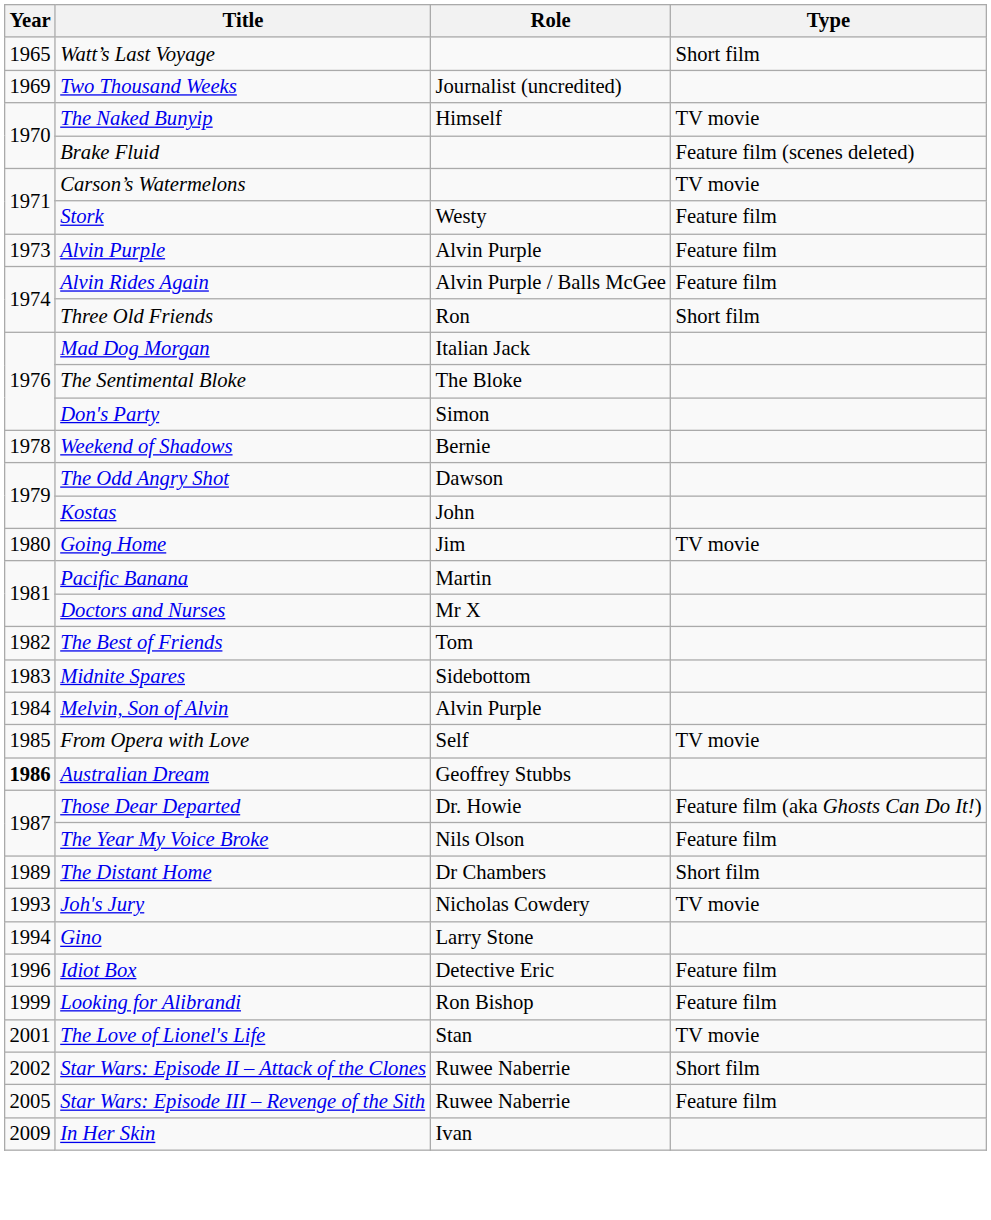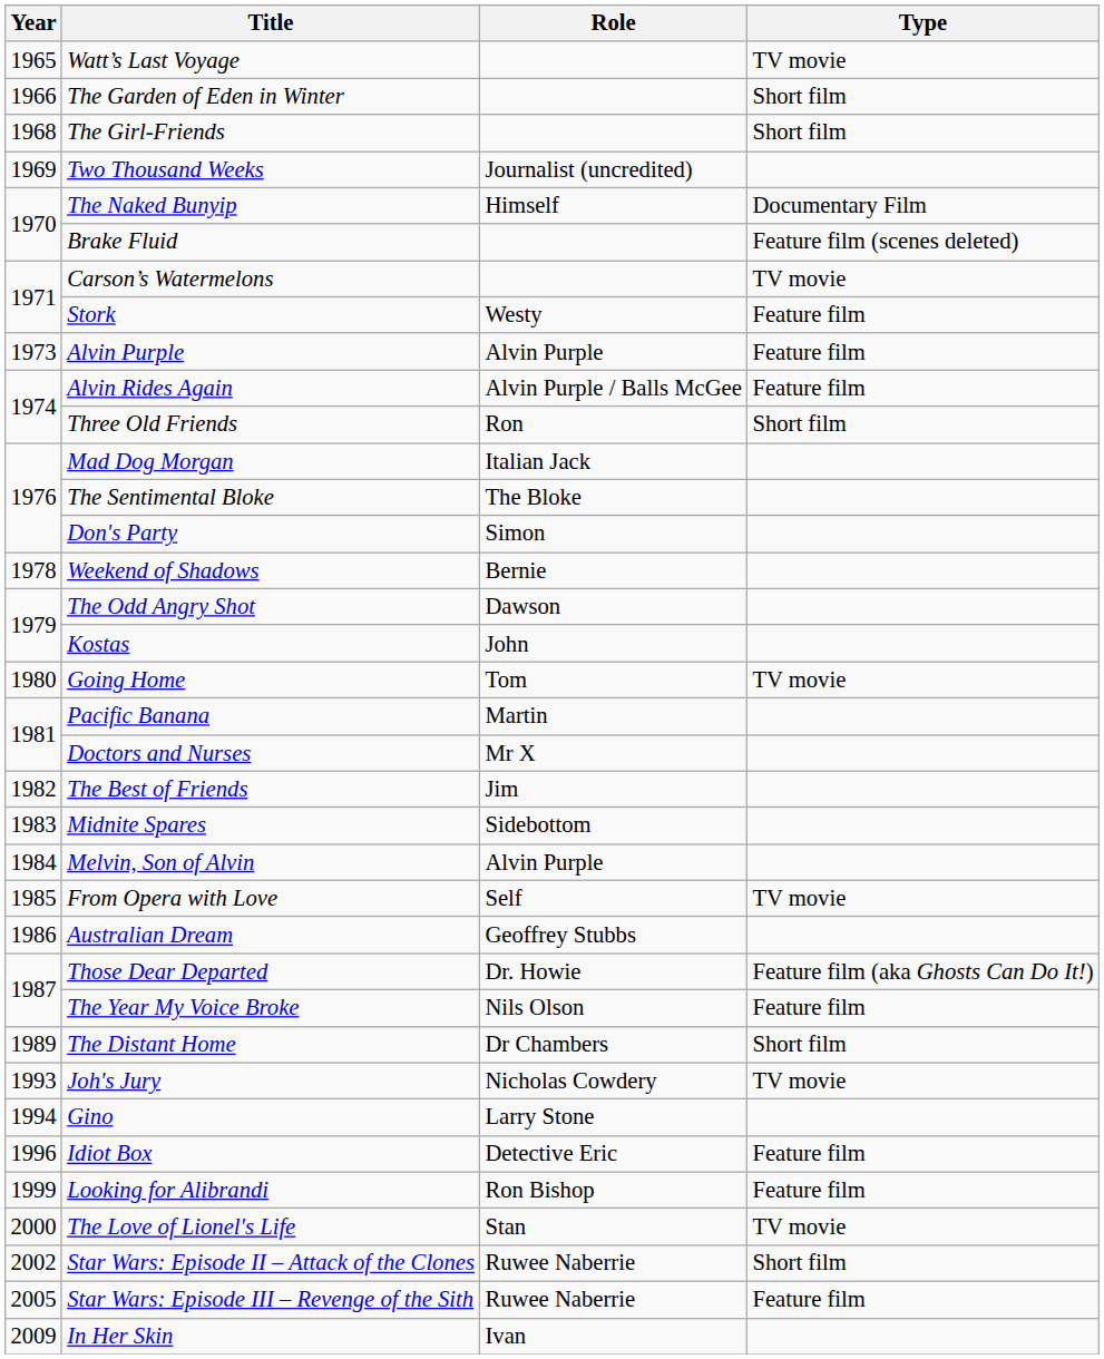 <table class="wikitable">
 <tr>
 <th>Year</th>
 <th>Title</th>
 <th>Role</th>
 <th>Type</th>
 </tr>
 <tr>
 <td>1965</td>
 <td><em>Watt’s Last Voyage</em></td>
+<td></td>
+<td>TV movie</td>
+</tr>
+<tr>
+<td>1966</td>
+<td><em>The Garden of Eden in Winter</em></td>
+<td></td>
+<td>Short film</td>
+</tr>
+<tr>
+<td>1968</td>
+<td><em>The Girl-Friends</em></td>
 <td></td>
 <td>Short film</td>
 </tr>
 <tr>
 <td>1969</td>
 <td><em><a href='#'>Two Thousand Weeks</a></em></td>
 <td>Journalist (uncredited)</td>
 <td></td>
 </tr>
 <tr>
 <td rowspan=2>1970</td>
 <td><em><a href='#'>The Naked Bunyip</a></em></td>
 <td>Himself</td>
-<td>TV movie</td>
+<td>Documentary Film</td>
 </tr>
 <tr>
 <td><em>Brake Fluid</em></td>
 <td></td>
 <td>Feature film (scenes deleted)</td>
 </tr>
 <tr>
 <td rowspan=2>1971</td>
 <td><em>Carson’s Watermelons</em></td>
 <td></td>
 <td>TV movie</td>
 </tr>
 <tr>
 <td><em><a href='#'>Stork</a></em></td>
 <td>Westy</td>
 <td>Feature film</td>
 </tr>
 <tr>
 <td>1973</td>
 <td><em><a href='#'>Alvin Purple</a></em></td>
 <td>Alvin Purple</td>
 <td>Feature film</td>
 </tr>
 <tr>
 <td rowspan=2>1974</td>
 <td><em><a href='#'>Alvin Rides Again</a></em></td>
 <td>Alvin Purple / Balls McGee</td>
 <td>Feature film</td>
 </tr>
 <tr>
 <td><em>Three Old Friends</em></td>
 <td>Ron</td>
 <td>Short film</td>
 </tr>
 <tr>
 <td rowspan=3>1976</td>
 <td><em><a href='#'>Mad Dog Morgan</a></em></td>
 <td>Italian Jack</td>
 <td></td>
 </tr>
 <tr>
 <td><em>The Sentimental Bloke</em></td>
 <td>The Bloke</td>
 <td></td>
 </tr>
 <tr>
 <td><em><a href='#'>Don's Party</a></em></td>
 <td>Simon</td>
 <td></td>
 </tr>
 <tr>
 <td>1978</td>
 <td><em><a href='#'>Weekend of Shadows</a></em></td>
 <td>Bernie</td>
 <td></td>
 </tr>
 <tr>
 <td rowspan=2>1979</td>
 <td><em><a href='#'>The Odd Angry Shot</a></em></td>
 <td>Dawson</td>
 <td></td>
 </tr>
 <tr>
 <td><em><a href='#'>Kostas</a></em></td>
 <td>John</td>
 <td></td>
 </tr>
 <tr>
 <td>1980</td>
 <td><em><a href='#'>Going Home</a></em></td>
-<td>Jim</td>
+<td>Tom</td>
 <td>TV movie</td>
 </tr>
 <tr>
 <td rowspan=2>1981</td>
 <td><em><a href='#'>Pacific Banana</a></em></td>
 <td>Martin</td>
 <td></td>
 </tr>
 <tr>
 <td><em><a href='#'>Doctors and Nurses</a></em></td>
 <td>Mr X</td>
 <td></td>
 </tr>
 <tr>
 <td>1982</td>
 <td><em><a href='#'>The Best of Friends</a></em></td>
-<td>Tom</td>
+<td>Jim</td>
 <td></td>
 </tr>
 <tr>
 <td>1983</td>
 <td><em><a href='#'>Midnite Spares</a></em></td>
 <td>Sidebottom</td>
 <td></td>
 </tr>
 <tr>
 <td>1984</td>
 <td><em><a href='#'>Melvin, Son of Alvin</a></em></td>
 <td>Alvin Purple</td>
 <td></td>
 </tr>
 <tr>
 <td>1985</td>
 <td><em>From Opera with Love</em></td>
 <td>Self</td>
 <td>TV movie</td>
 </tr>
 <tr>
-<td><strong>1986</strong></td>
+<td>1986</td>
 <td><em><a href='#'>Australian Dream</a></em></td>
 <td>Geoffrey Stubbs</td>
 <td></td>
 </tr>
 <tr>
 <td rowspan=2>1987</td>
 <td><em><a href='#'>Those Dear Departed</a></em></td>
 <td>Dr. Howie</td>
 <td>Feature film (aka <em>Ghosts Can Do It!</em>)</td>
 </tr>
 <tr>
 <td><em><a href='#'>The Year My Voice Broke</a></em></td>
 <td>Nils Olson</td>
 <td>Feature film</td>
 </tr>
 <tr>
 <td>1989</td>
 <td><em><a href='#'>The Distant Home</a></em></td>
 <td>Dr Chambers</td>
 <td>Short film</td>
 </tr>
 <tr>
 <td>1993</td>
 <td><em><a href='#'>Joh's Jury</a></em></td>
 <td>Nicholas Cowdery</td>
 <td>TV movie</td>
 </tr>
 <tr>
 <td>1994</td>
 <td><em><a href='#'>Gino</a></em></td>
 <td>Larry Stone</td>
 <td></td>
 </tr>
 <tr>
 <td>1996</td>
 <td><em><a href='#'>Idiot Box</a></em></td>
 <td>Detective Eric</td>
 <td>Feature film</td>
 </tr>
 <tr>
 <td>1999</td>
 <td><em><a href='#'>Looking for Alibrandi</a></em></td>
 <td>Ron Bishop</td>
 <td>Feature film</td>
 </tr>
 <tr>
-<td>2001</td>
+<td>2000</td>
 <td><em><a href='#'>The Love of Lionel's Life</a></em></td>
 <td>Stan</td>
 <td>TV movie</td>
 </tr>
 <tr>
 <td>2002</td>
 <td><em><a href='#'>Star Wars: Episode II – Attack of the Clones</a></em></td>
 <td>Ruwee Naberrie</td>
 <td>Short film</td>
 </tr>
 <tr>
 <td>2005</td>
 <td><em><a href='#'>Star Wars: Episode III – Revenge of the Sith</a></em></td>
 <td>Ruwee Naberrie</td>
 <td>Feature film</td>
 </tr>
 <tr>
 <td>2009</td>
 <td><em><a href='#'>In Her Skin</a></em></td>
 <td>Ivan</td>
 <td></td>
 </tr>
 </table>
